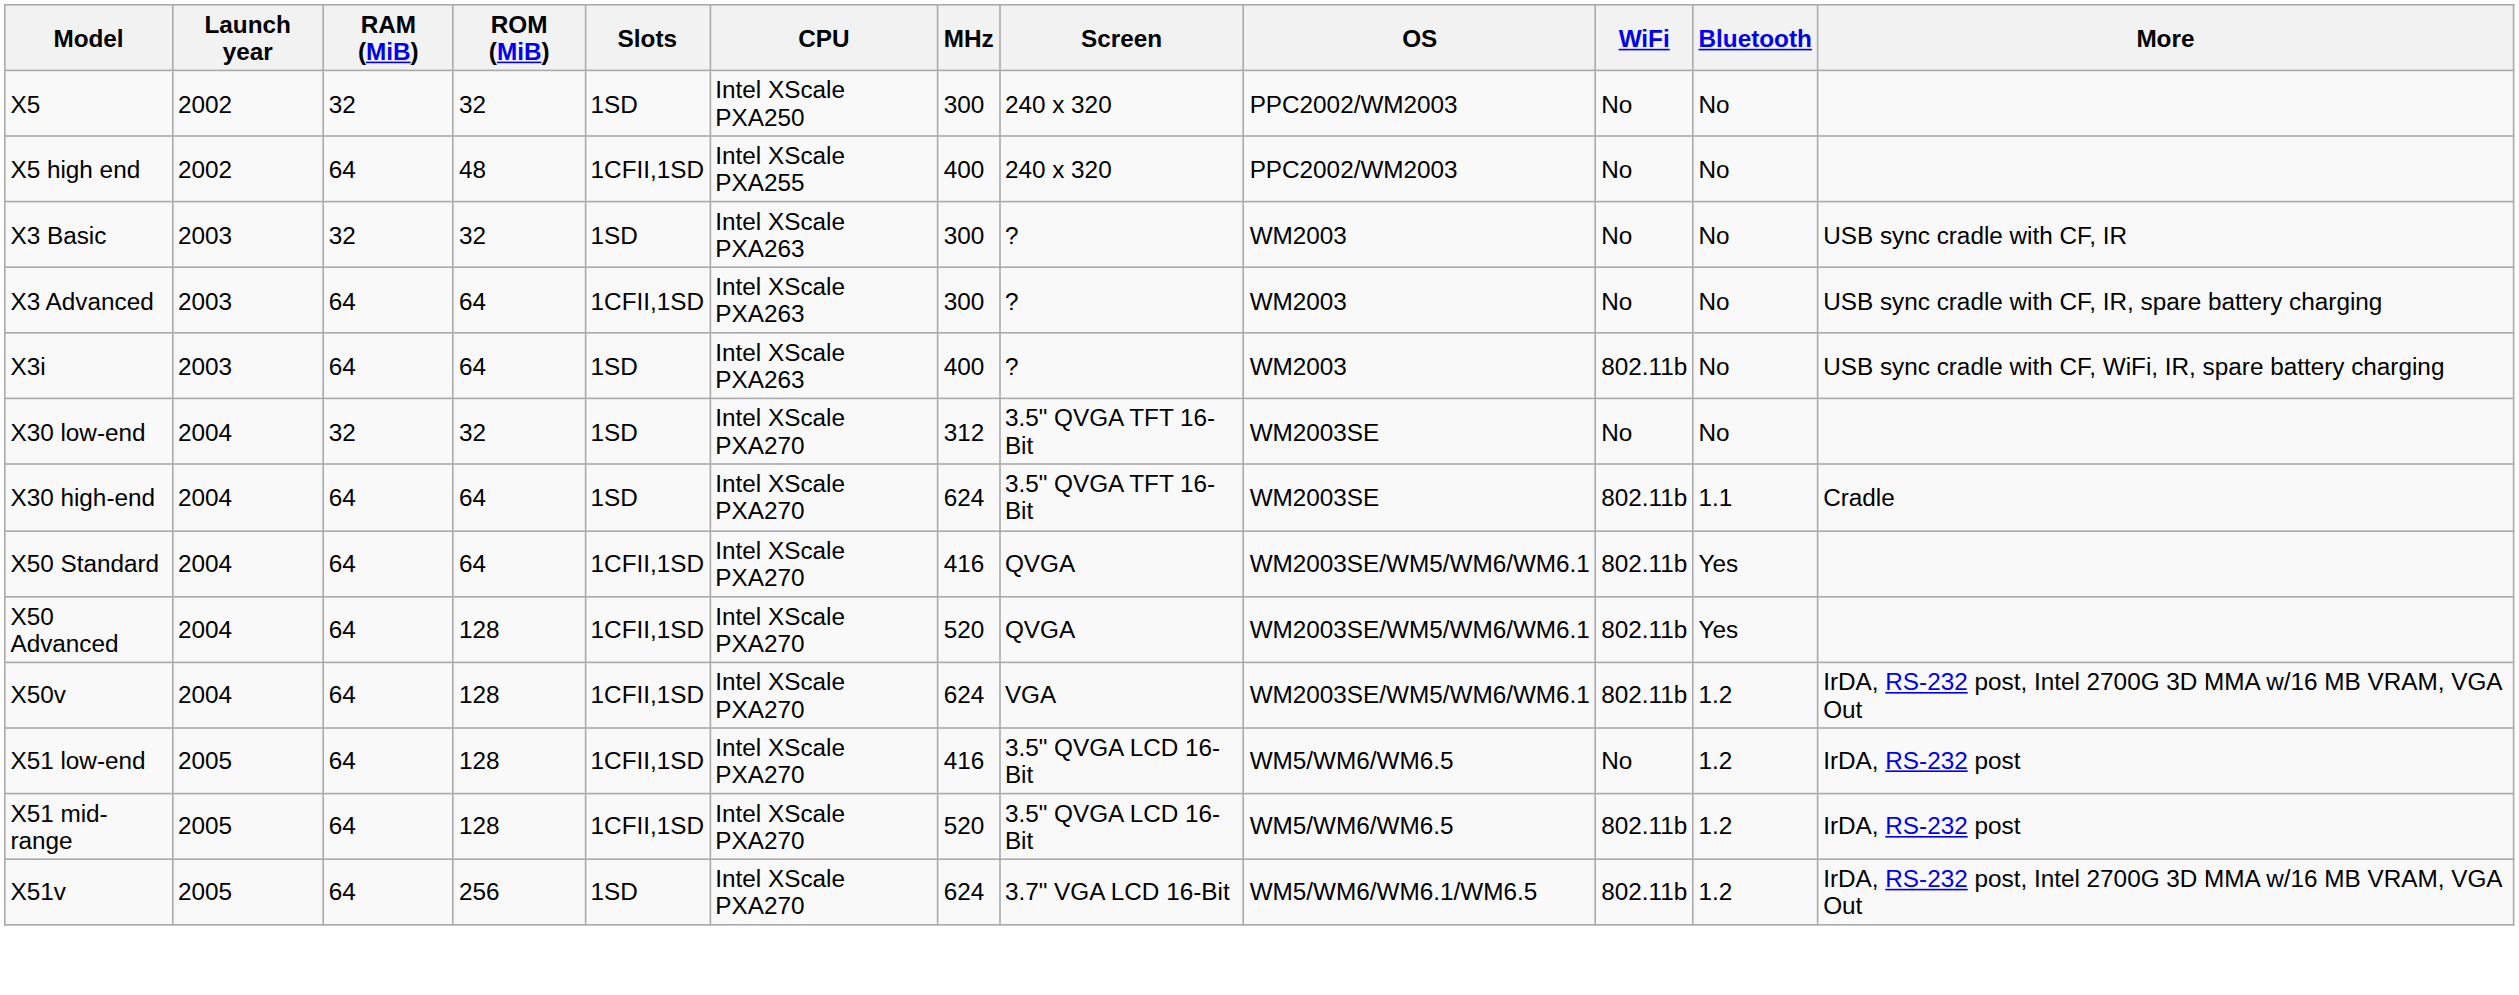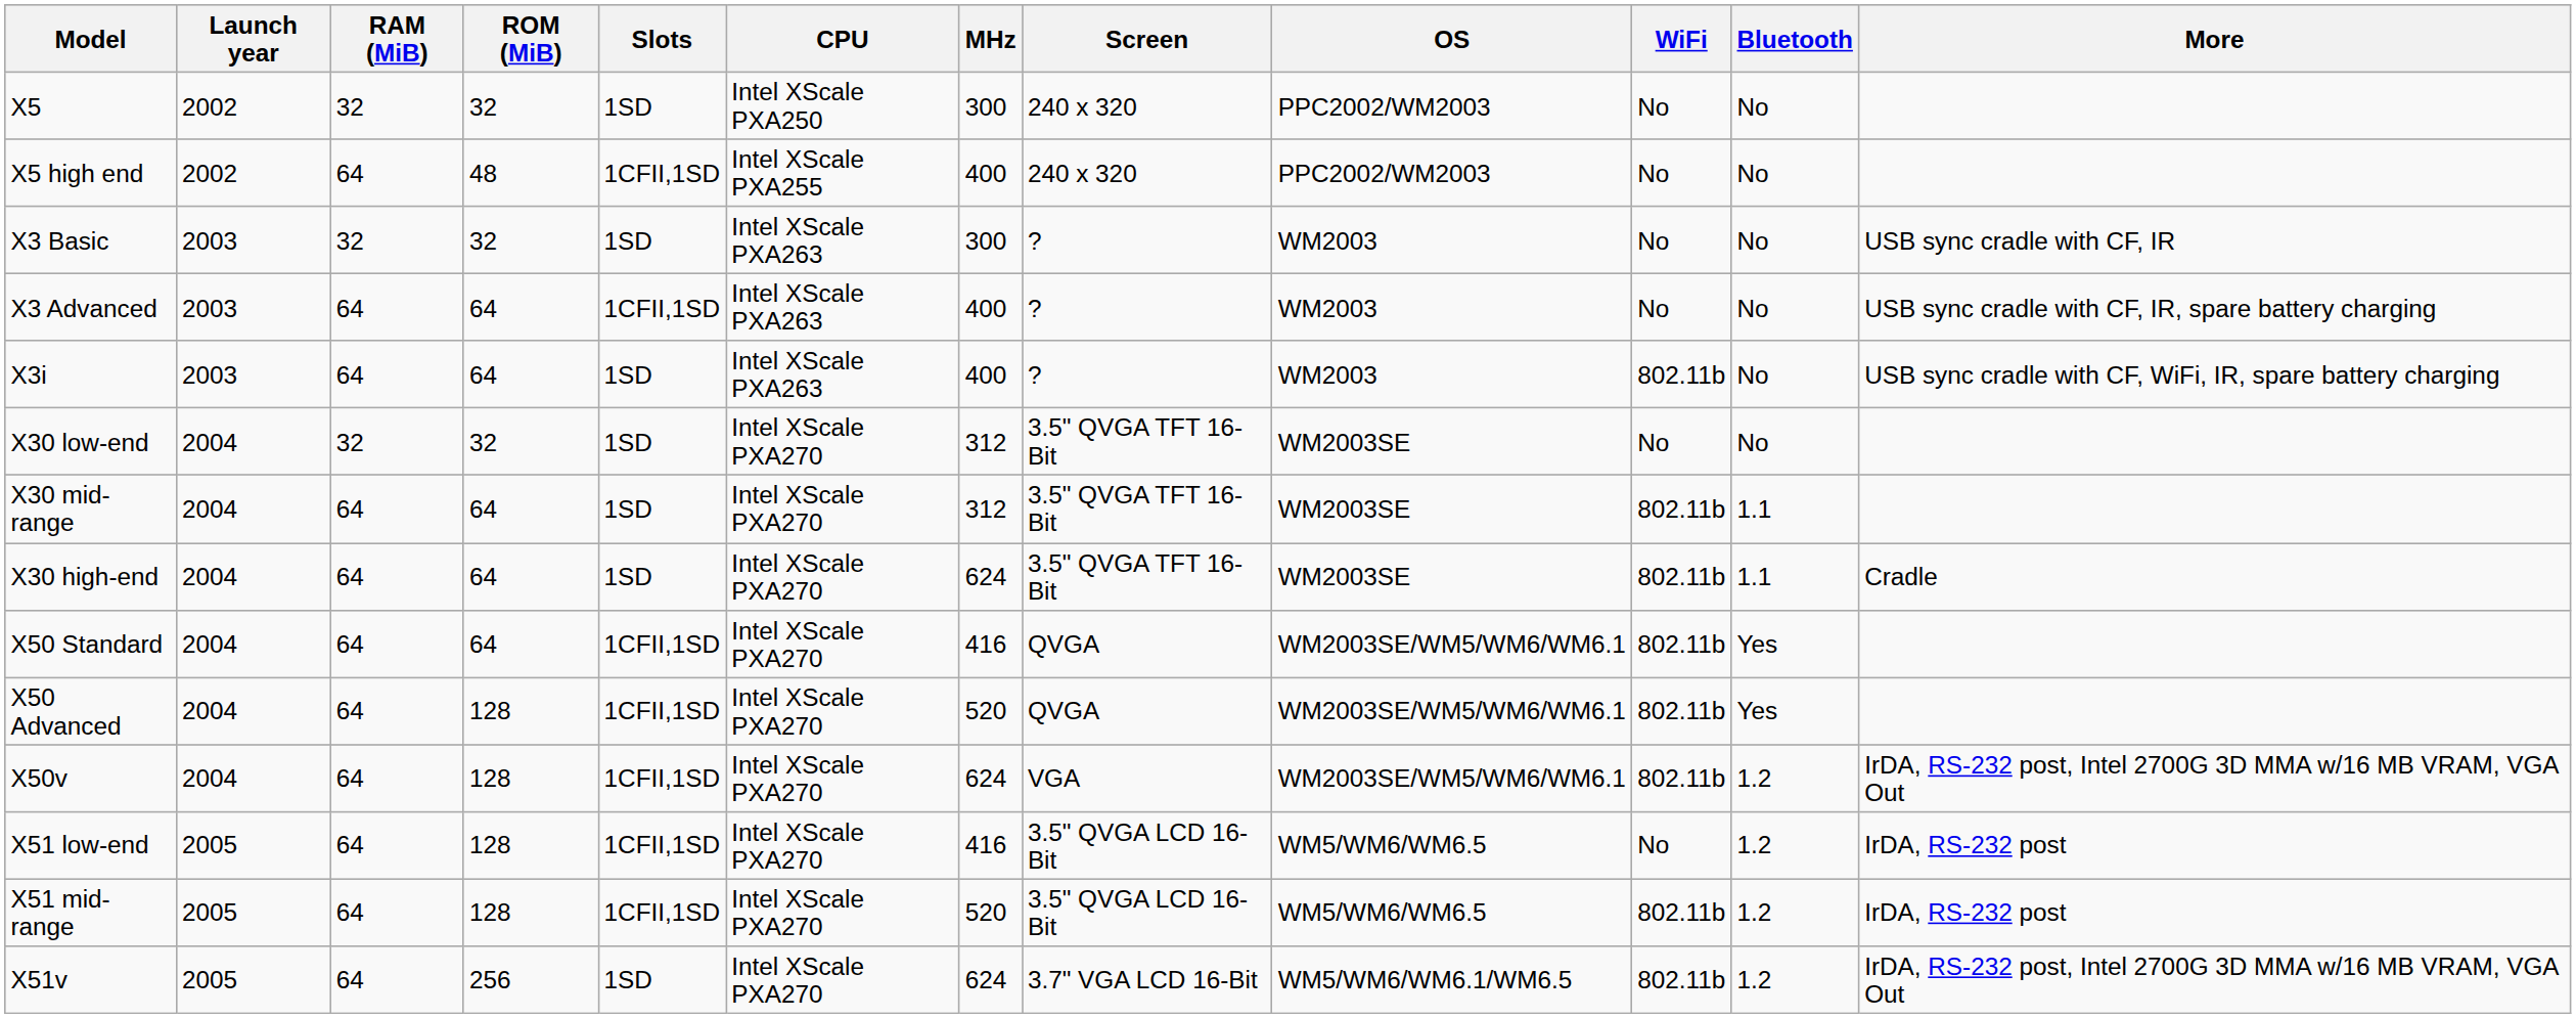 <table class="wikitable" style="font-size:95%;">
 <tr>
 <th>Model</th>
 <th>Launch year</th>
 <th>RAM (<a href='#'>MiB</a>)</th>
 <th>ROM (<a href='#'>MiB</a>)</th>
 <th>Slots</th>
 <th>CPU</th>
 <th>MHz</th>
 <th>Screen</th>
 <th>OS</th>
 <th><a href='#'>WiFi</a></th>
 <th><a href='#'>Bluetooth</a></th>
 <th>More</th>
 </tr>
 <tr>
 <td>X5</td>
 <td>2002</td>
 <td>32</td>
 <td>32</td>
 <td>1SD</td>
 <td>Intel XScale PXA250</td>
 <td>300</td>
 <td>240 x 320</td>
 <td>PPC2002/WM2003</td>
 <td>No</td>
 <td>No</td>
 <td></td>
 </tr>
 <tr>
 <td>X5 high end</td>
 <td>2002</td>
 <td>64</td>
 <td>48</td>
 <td>1CFII,1SD</td>
 <td>Intel XScale PXA255</td>
 <td>400</td>
 <td>240 x 320</td>
 <td>PPC2002/WM2003</td>
 <td>No</td>
 <td>No</td>
 <td></td>
 </tr>
 <tr>
 <td>X3 Basic</td>
 <td>2003</td>
 <td>32</td>
 <td>32</td>
 <td>1SD</td>
 <td>Intel XScale PXA263</td>
 <td>300</td>
 <td>?</td>
 <td>WM2003</td>
 <td>No</td>
 <td>No</td>
 <td>USB sync cradle with CF, IR</td>
 </tr>
 <tr>
 <td>X3 Advanced</td>
 <td>2003</td>
 <td>64</td>
 <td>64</td>
 <td>1CFII,1SD</td>
 <td>Intel XScale PXA263</td>
-<td>300</td>
+<td>400</td>
 <td>?</td>
 <td>WM2003</td>
 <td>No</td>
 <td>No</td>
 <td>USB sync cradle with CF, IR, spare battery charging</td>
 </tr>
 <tr>
 <td>X3i</td>
 <td>2003</td>
 <td>64</td>
 <td>64</td>
 <td>1SD</td>
 <td>Intel XScale PXA263</td>
 <td>400</td>
 <td>?</td>
 <td>WM2003</td>
 <td>802.11b</td>
 <td>No</td>
 <td>USB sync cradle with CF, WiFi, IR, spare battery charging</td>
 </tr>
 <tr>
 <td>X30 low-end</td>
 <td>2004</td>
 <td>32</td>
 <td>32</td>
 <td>1SD</td>
 <td>Intel XScale PXA270</td>
 <td>312</td>
 <td>3.5" QVGA TFT 16-Bit</td>
 <td>WM2003SE</td>
 <td>No</td>
 <td>No</td>
+<td></td>
+</tr>
+<tr>
+<td>X30 mid-range</td>
+<td>2004</td>
+<td>64</td>
+<td>64</td>
+<td>1SD</td>
+<td>Intel XScale PXA270</td>
+<td>312</td>
+<td>3.5" QVGA TFT 16-Bit</td>
+<td>WM2003SE</td>
+<td>802.11b</td>
+<td>1.1</td>
 <td></td>
 </tr>
 <tr>
 <td>X30 high-end</td>
 <td>2004</td>
 <td>64</td>
 <td>64</td>
 <td>1SD</td>
 <td>Intel XScale PXA270</td>
 <td>624</td>
 <td>3.5" QVGA TFT 16-Bit</td>
 <td>WM2003SE</td>
 <td>802.11b</td>
 <td>1.1</td>
 <td>Cradle</td>
 </tr>
 <tr>
 <td>X50 Standard</td>
 <td>2004</td>
 <td>64</td>
 <td>64</td>
 <td>1CFII,1SD</td>
 <td>Intel XScale PXA270</td>
 <td>416</td>
 <td>QVGA</td>
 <td>WM2003SE/WM5/WM6/WM6.1</td>
 <td>802.11b</td>
 <td>Yes</td>
 <td></td>
 </tr>
 <tr>
 <td>X50 Advanced</td>
 <td>2004</td>
 <td>64</td>
 <td>128</td>
 <td>1CFII,1SD</td>
 <td>Intel XScale PXA270</td>
 <td>520</td>
 <td>QVGA</td>
 <td>WM2003SE/WM5/WM6/WM6.1</td>
 <td>802.11b</td>
 <td>Yes</td>
 <td></td>
 </tr>
 <tr>
 <td>X50v</td>
 <td>2004</td>
 <td>64</td>
 <td>128</td>
 <td>1CFII,1SD</td>
 <td>Intel XScale PXA270</td>
 <td>624</td>
 <td>VGA</td>
 <td>WM2003SE/WM5/WM6/WM6.1</td>
 <td>802.11b</td>
 <td>1.2</td>
 <td>IrDA, <a href='#'>RS-232</a> post, Intel 2700G 3D MMA w/16 MB VRAM, VGA Out</td>
 </tr>
 <tr>
 <td>X51 low-end</td>
 <td>2005</td>
 <td>64</td>
 <td>128</td>
 <td>1CFII,1SD</td>
 <td>Intel XScale PXA270</td>
 <td>416</td>
 <td>3.5" QVGA LCD 16-Bit</td>
 <td>WM5/WM6/WM6.5</td>
 <td>No</td>
 <td>1.2</td>
 <td>IrDA, <a href='#'>RS-232</a> post</td>
 </tr>
 <tr>
 <td>X51 mid-range</td>
 <td>2005</td>
 <td>64</td>
 <td>128</td>
 <td>1CFII,1SD</td>
 <td>Intel XScale PXA270</td>
 <td>520</td>
 <td>3.5" QVGA LCD 16-Bit</td>
 <td>WM5/WM6/WM6.5</td>
 <td>802.11b</td>
 <td>1.2</td>
 <td>IrDA, <a href='#'>RS-232</a> post</td>
 </tr>
 <tr>
 <td>X51v</td>
 <td>2005</td>
 <td>64</td>
 <td>256</td>
 <td>1SD</td>
 <td>Intel XScale PXA270</td>
 <td>624</td>
 <td>3.7" VGA LCD 16-Bit</td>
 <td>WM5/WM6/WM6.1/WM6.5</td>
 <td>802.11b</td>
 <td>1.2</td>
 <td>IrDA, <a href='#'>RS-232</a> post, Intel 2700G 3D MMA w/16 MB VRAM, VGA Out</td>
 </tr>
 </table>
